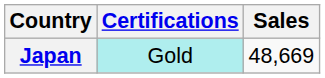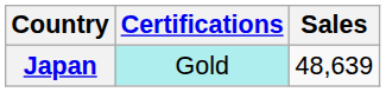 <table class="wikitable sortable plainrowheaders">
 <tr>
 <th>Country</th>
 <th><a href='#'>Certifications</a></th>
 <th>Sales</th>
 </tr>
 <tr>
 <th scope="row"><a href='#'>Japan</a></th>
 <td align="center" style="background: paleturquoise;">Gold</td>
-<td align="center">48,669</td>
+<td align="center">48,639</td>
 </tr>
 </table>
